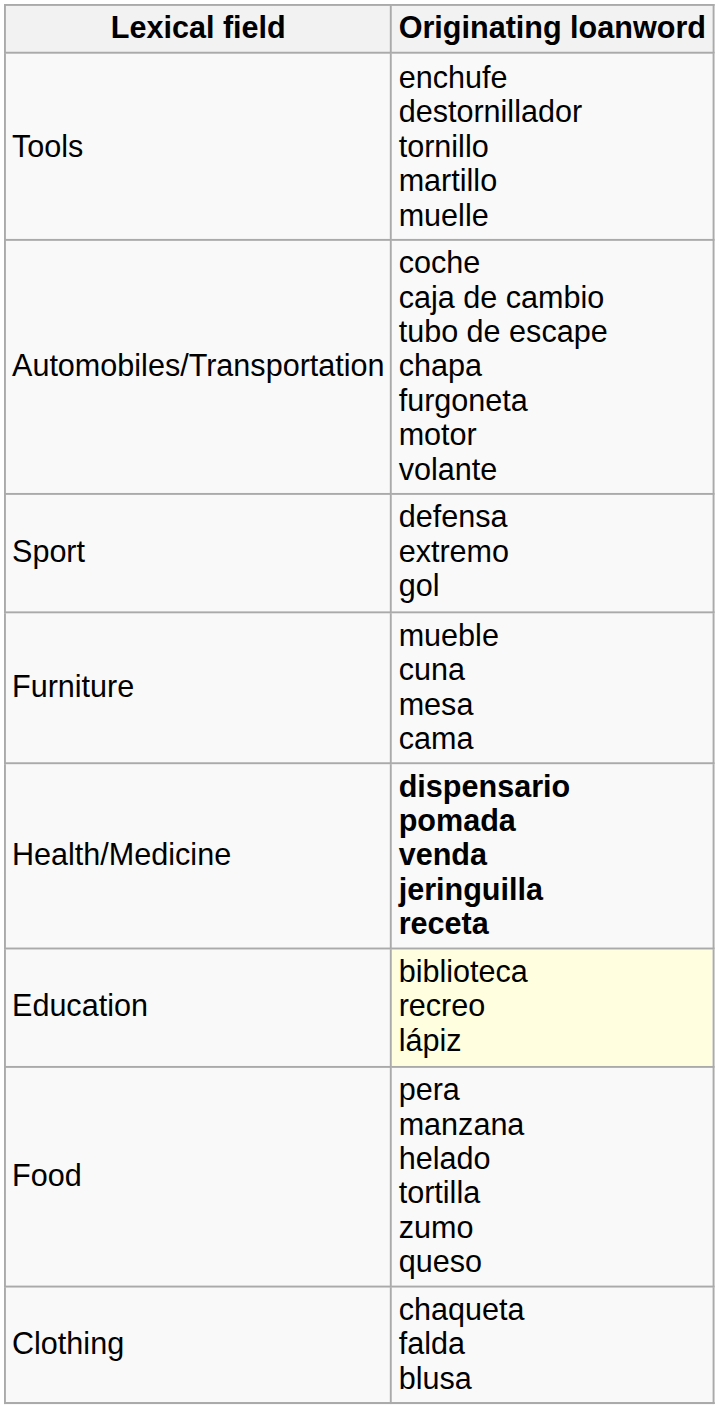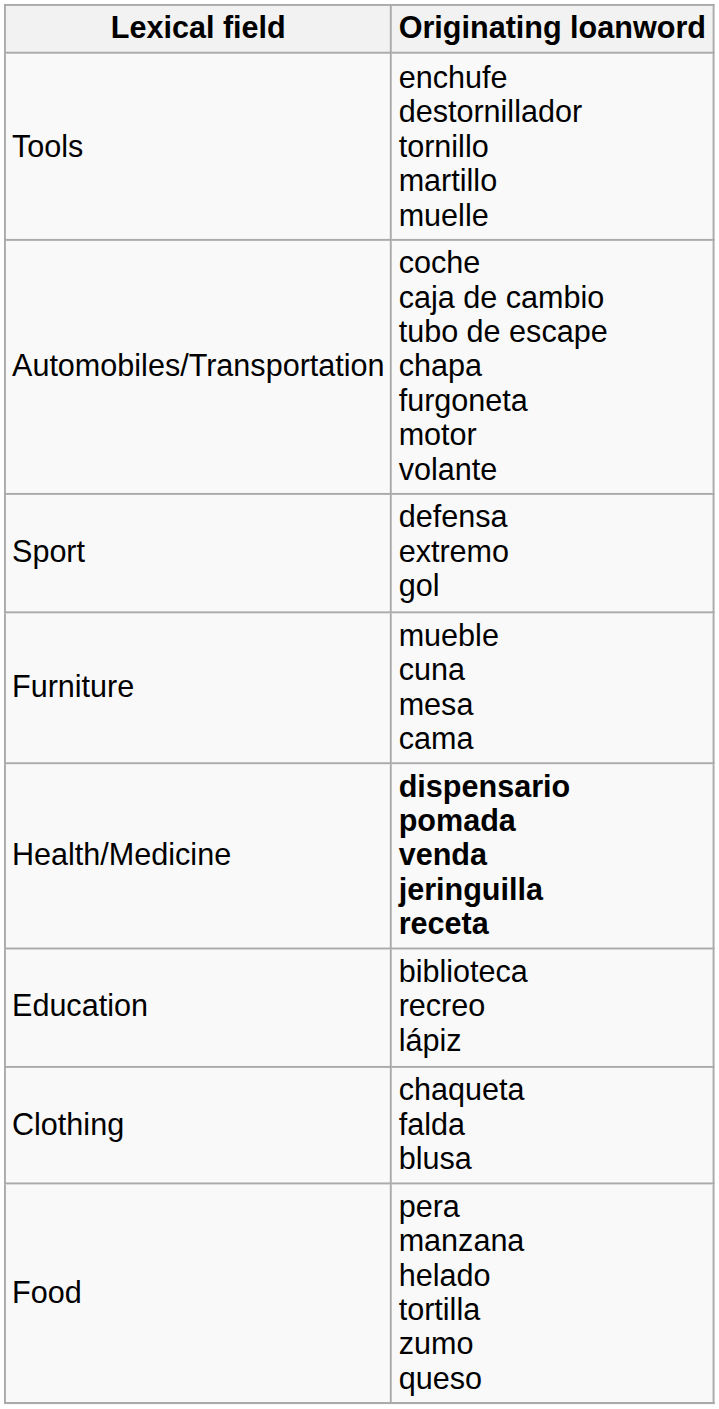 <table class="wikitable">
 <tr>
 <th>Lexical field</th>
 <th>Originating loanword</th>
 </tr>
 <tr>
 <td>Tools</td>
 <td>enchufe<br>destornillador<br>tornillo<br>martillo<br>muelle</td>
 </tr>
 <tr>
 <td>Automobiles/Transportation</td>
 <td>coche<br>caja de cambio<br>tubo de escape<br>chapa<br>furgoneta<br>motor<br>volante</td>
 </tr>
 <tr>
 <td>Sport</td>
 <td>defensa<br>extremo<br>gol</td>
 </tr>
 <tr>
 <td>Furniture</td>
 <td>mueble<br>cuna<br>mesa<br>cama</td>
 </tr>
 <tr>
 <td>Health/Medicine</td>
 <td><strong>dispensario<br>pomada<br>venda<br>jeringuilla<br>receta</strong></td>
 </tr>
 <tr>
 <td>Education</td>
-<td style="background: lightyellow;">biblioteca<br>recreo<br>lápiz</td>
+<td>biblioteca<br>recreo<br>lápiz</td>
+</tr>
+<tr>
+<td>Clothing</td>
+<td>chaqueta<br>falda<br>blusa</td>
 </tr>
 <tr>
 <td>Food</td>
 <td>pera<br>manzana<br>helado<br>tortilla<br>zumo<br>queso</td>
 </tr>
 <tr>
-<td>Clothing</td>
-<td>chaqueta<br>falda<br>blusa</td>
-</tr>
-<tr>
 </tr>
 </table>
